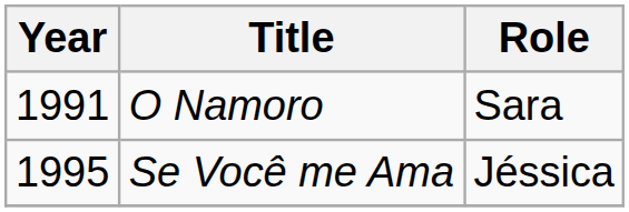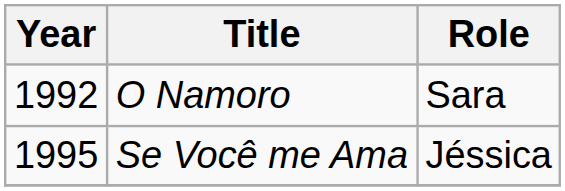 <table class="wikitable">
 <tr>
 <th>Year</th>
 <th>Title</th>
 <th>Role</th>
 </tr>
 <tr>
-<td>1991</td>
+<td>1992</td>
 <td><em>O Namoro</em></td>
 <td>Sara</td>
 </tr>
 <tr>
 <td>1995</td>
 <td><em>Se Você me Ama</em></td>
 <td>Jéssica</td>
 </tr>
 <tr>
 </tr>
 </table>
